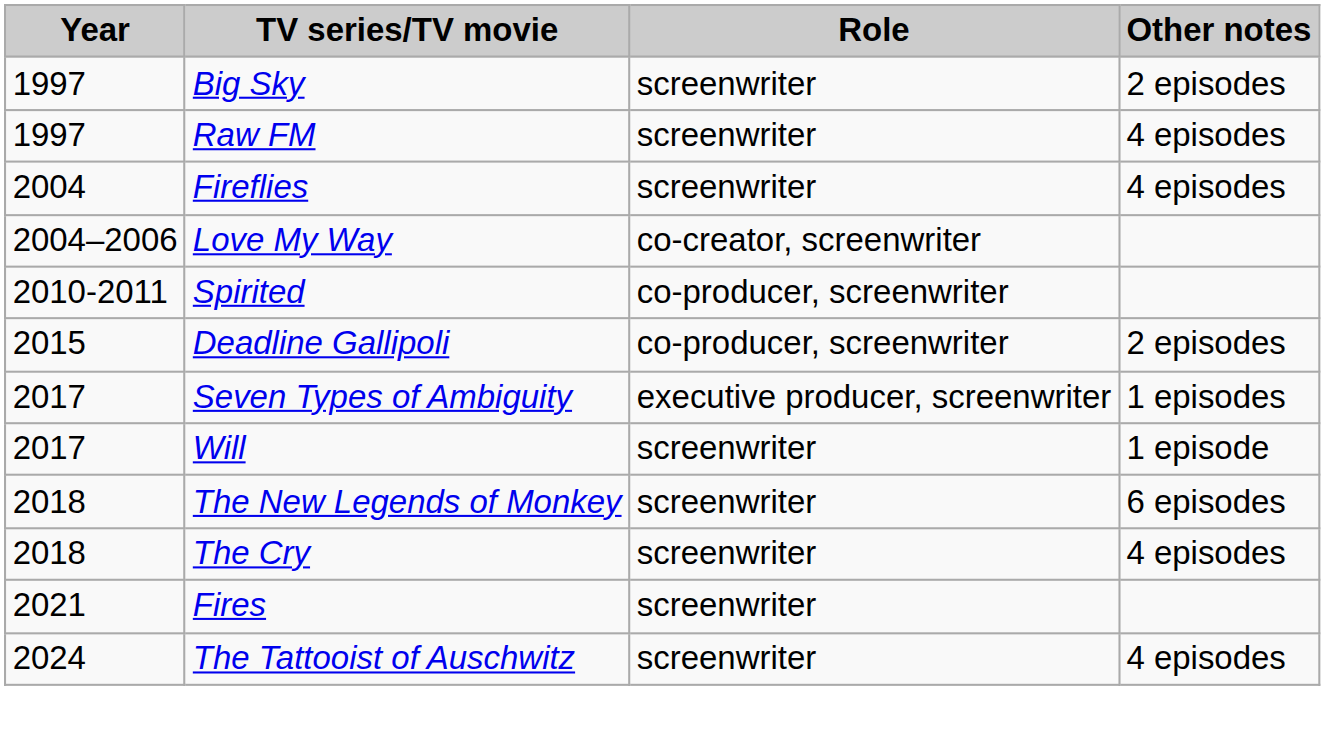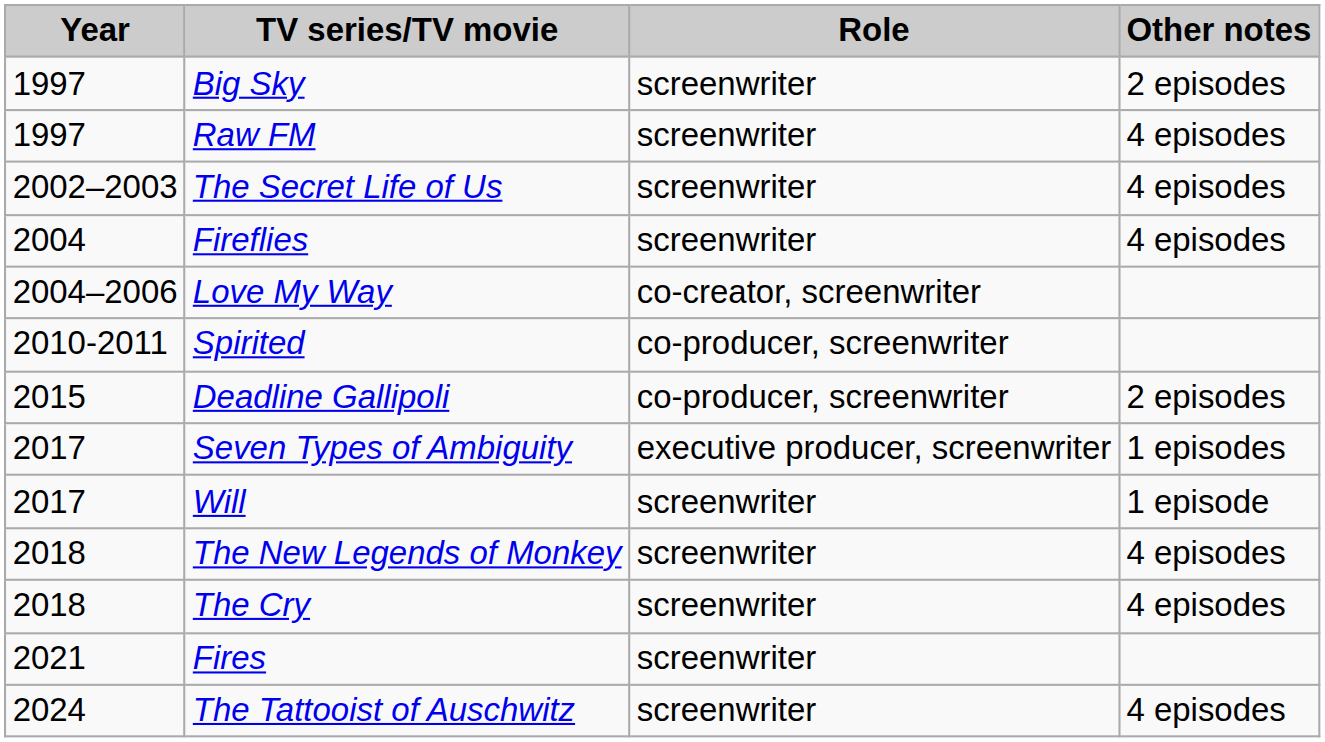 <table class="wikitable">
 <tr>
 <th style="background-color:#CCCCCC">Year</th>
 <th style="background-color:#CCCCCC">TV series/TV movie</th>
 <th style="background-color:#CCCCCC">Role</th>
 <th style="background-color:#CCCCCC">Other notes</th>
 </tr>
 <tr>
 <td>1997</td>
 <td><em><a href='#'>Big Sky</a></em></td>
 <td>screenwriter</td>
 <td>2 episodes</td>
 </tr>
 <tr>
 <td>1997</td>
 <td><em><a href='#'>Raw FM</a></em></td>
+<td>screenwriter</td>
+<td>4 episodes</td>
+</tr>
+<tr>
+<td>2002–2003</td>
+<td><em><a href='#'>The Secret Life of Us</a></em></td>
 <td>screenwriter</td>
 <td>4 episodes</td>
 </tr>
 <tr>
 <td>2004</td>
 <td><em><a href='#'>Fireflies</a></em></td>
 <td>screenwriter</td>
 <td>4 episodes</td>
 </tr>
 <tr>
 <td>2004–2006</td>
 <td><em><a href='#'>Love My Way</a></em></td>
 <td>co-creator, screenwriter</td>
 <td></td>
 </tr>
 <tr>
 <td>2010-2011</td>
 <td><em><a href='#'>Spirited</a></em></td>
 <td>co-producer, screenwriter</td>
 <td></td>
 </tr>
 <tr>
 <td>2015</td>
 <td><em><a href='#'>Deadline Gallipoli</a></em></td>
 <td>co-producer, screenwriter</td>
 <td>2 episodes</td>
 </tr>
 <tr>
 <td>2017</td>
 <td><em><a href='#'>Seven Types of Ambiguity</a></em></td>
 <td>executive producer, screenwriter</td>
 <td>1 episodes</td>
 </tr>
 <tr>
 <td>2017</td>
 <td><em><a href='#'>Will</a></em></td>
 <td>screenwriter</td>
 <td>1 episode</td>
 </tr>
 <tr>
 <td>2018</td>
 <td><em><a href='#'>The New Legends of Monkey</a></em></td>
 <td>screenwriter</td>
-<td>6 episodes</td>
+<td>4 episodes</td>
 </tr>
 <tr>
 <td>2018</td>
 <td><em><a href='#'>The Cry</a></em></td>
 <td>screenwriter</td>
 <td>4 episodes</td>
 </tr>
 <tr>
 <td>2021</td>
 <td><em><a href='#'>Fires</a></em></td>
 <td>screenwriter</td>
 <td></td>
 </tr>
 <tr>
 <td>2024</td>
 <td><em><a href='#'>The Tattooist of Auschwitz</a></em></td>
 <td>screenwriter</td>
 <td>4 episodes</td>
 </tr>
 </table>
